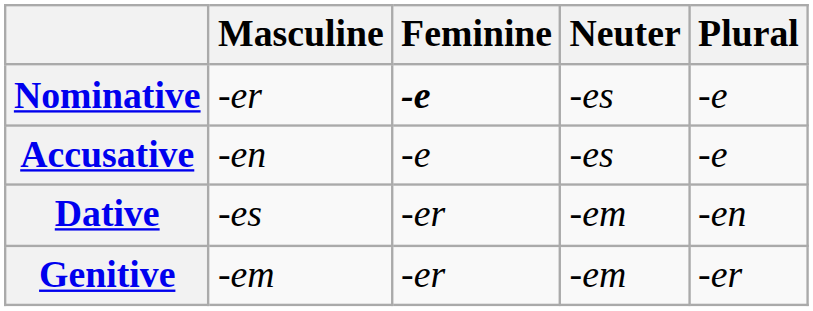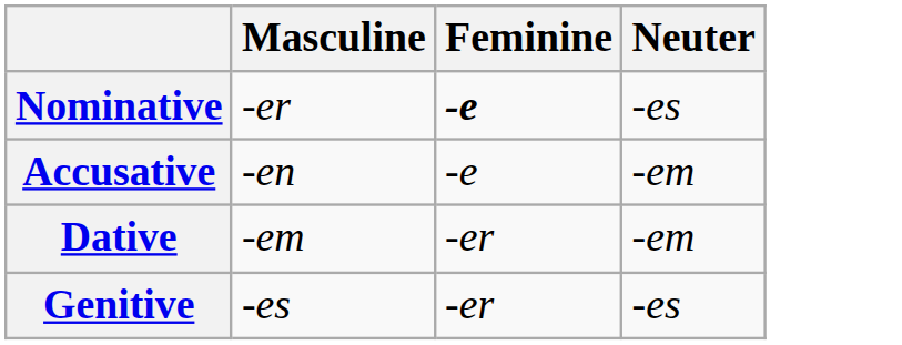 <table class="wikitable">
 <tr>
 <th></th>
 <th>Masculine</th>
 <th>Feminine</th>
 <th>Neuter</th>
-<th>Plural</th>
 </tr>
 <tr>
 <th><a href='#'>Nominative</a></th>
 <td><em>-er</em></td>
 <td><strong><em>-e</em></strong></td>
 <td><em>-es</em></td>
-<td><em>-e</em></td>
 </tr>
 <tr>
 <th><a href='#'>Accusative</a></th>
 <td><em>-en</em></td>
 <td><em>-e</em></td>
-<td><em>-es</em></td>
-<td><em>-e</em></td>
+<td><em>-em</em></td>
 </tr>
 <tr>
 <th><a href='#'>Dative</a></th>
-<td><em>-es</em></td>
+<td><em>-em</em></td>
 <td><em>-er</em></td>
 <td><em>-em</em></td>
-<td><em>-en</em></td>
 </tr>
 <tr>
 <th><a href='#'>Genitive</a></th>
-<td><em>-em</em></td>
+<td><em>-es</em></td>
 <td><em>-er</em></td>
-<td><em>-em</em></td>
-<td><em>-er</em></td>
+<td><em>-es</em></td>
 </tr>
 </table>
